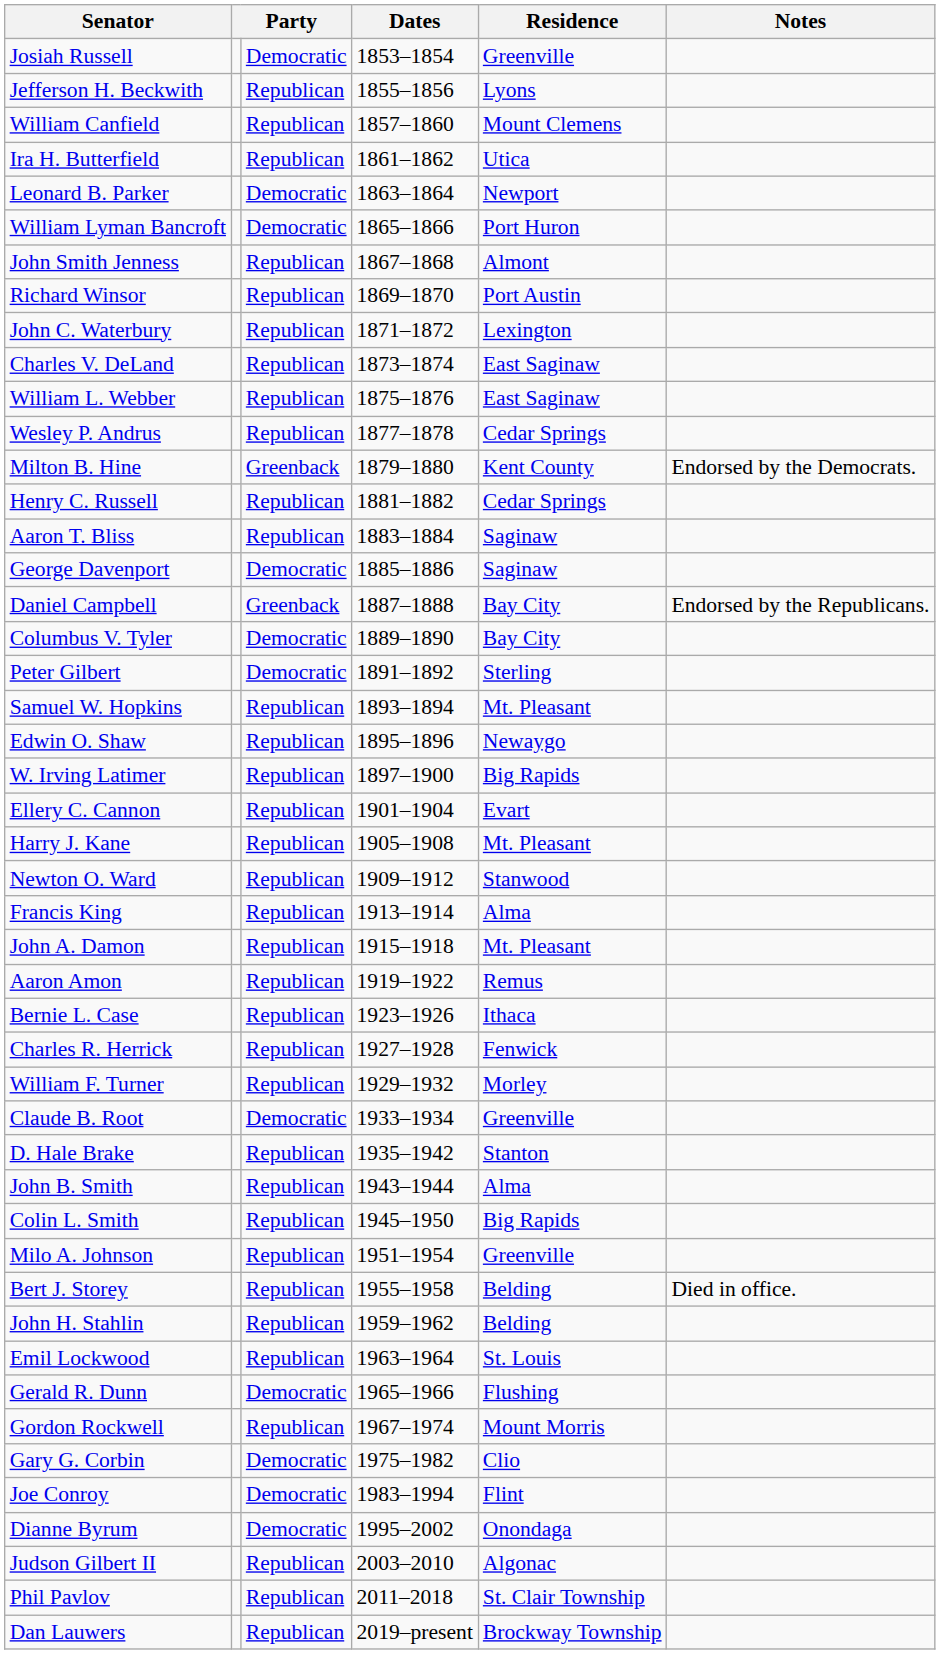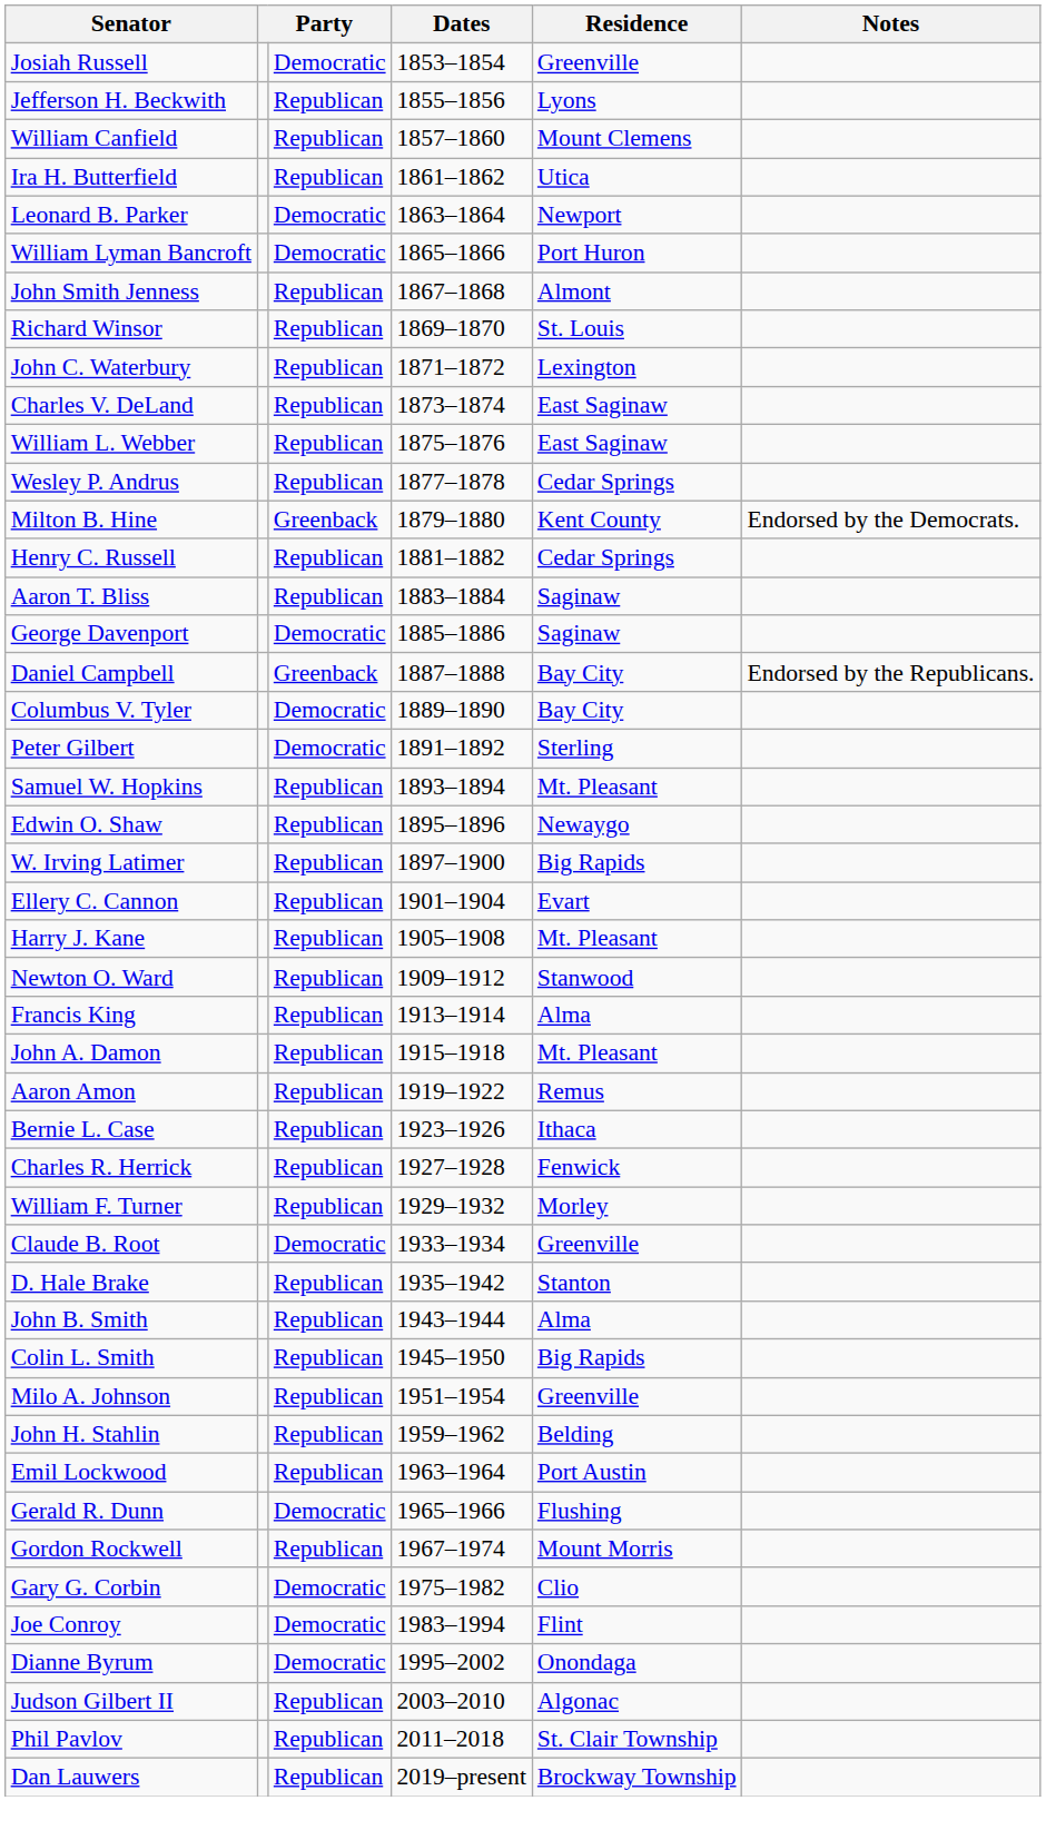 <table class=wikitable>
 <tr valign=bottom>
 <th>Senator</th>
 <th colspan="2">Party</th>
 <th>Dates</th>
 <th>Residence</th>
 <th>Notes</th>
 </tr>
 <tr>
 <td><a href='#'>Josiah Russell</a></td>
 <td bgcolor=></td>
 <td><a href='#'>Democratic</a></td>
 <td>1853–1854</td>
 <td><a href='#'>Greenville</a></td>
 <td></td>
 </tr>
 <tr>
 <td><a href='#'>Jefferson H. Beckwith</a></td>
 <td bgcolor=></td>
 <td><a href='#'>Republican</a></td>
 <td>1855–1856</td>
 <td><a href='#'>Lyons</a></td>
 <td></td>
 </tr>
 <tr>
 <td><a href='#'>William Canfield</a></td>
 <td bgcolor=></td>
 <td><a href='#'>Republican</a></td>
 <td>1857–1860</td>
 <td><a href='#'>Mount Clemens</a></td>
 <td></td>
 </tr>
 <tr>
 <td><a href='#'>Ira H. Butterfield</a></td>
 <td bgcolor=></td>
 <td><a href='#'>Republican</a></td>
 <td>1861–1862</td>
 <td><a href='#'>Utica</a></td>
 <td></td>
 </tr>
 <tr>
 <td><a href='#'>Leonard B. Parker</a></td>
 <td bgcolor=></td>
 <td><a href='#'>Democratic</a></td>
 <td>1863–1864</td>
 <td><a href='#'>Newport</a></td>
 <td></td>
 </tr>
 <tr>
 <td><a href='#'>William Lyman Bancroft</a></td>
 <td bgcolor=></td>
 <td><a href='#'>Democratic</a></td>
 <td>1865–1866</td>
 <td><a href='#'>Port Huron</a></td>
 <td></td>
 </tr>
 <tr>
 <td><a href='#'>John Smith Jenness</a></td>
 <td bgcolor=></td>
 <td><a href='#'>Republican</a></td>
 <td>1867–1868</td>
 <td><a href='#'>Almont</a></td>
 <td></td>
 </tr>
 <tr>
 <td><a href='#'>Richard Winsor</a></td>
 <td bgcolor=></td>
 <td><a href='#'>Republican</a></td>
 <td>1869–1870</td>
-<td><a href='#'>Port Austin</a></td>
+<td><a href='#'>St. Louis</a></td>
 <td></td>
 </tr>
 <tr>
 <td><a href='#'>John C. Waterbury</a></td>
 <td bgcolor=></td>
 <td><a href='#'>Republican</a></td>
 <td>1871–1872</td>
 <td><a href='#'>Lexington</a></td>
 <td></td>
 </tr>
 <tr>
 <td><a href='#'>Charles V. DeLand</a></td>
 <td bgcolor=></td>
 <td><a href='#'>Republican</a></td>
 <td>1873–1874</td>
 <td><a href='#'>East Saginaw</a></td>
 <td></td>
 </tr>
 <tr>
 <td><a href='#'>William L. Webber</a></td>
 <td bgcolor=></td>
 <td><a href='#'>Republican</a></td>
 <td>1875–1876</td>
 <td><a href='#'>East Saginaw</a></td>
 <td></td>
 </tr>
 <tr>
 <td><a href='#'>Wesley P. Andrus</a></td>
 <td bgcolor=></td>
 <td><a href='#'>Republican</a></td>
 <td>1877–1878</td>
 <td><a href='#'>Cedar Springs</a></td>
 <td></td>
 </tr>
 <tr>
 <td><a href='#'>Milton B. Hine</a></td>
 <td bgcolor=></td>
 <td><a href='#'>Greenback</a></td>
 <td>1879–1880</td>
 <td><a href='#'>Kent County</a></td>
 <td>Endorsed by the Democrats.</td>
 </tr>
 <tr>
 <td><a href='#'>Henry C. Russell</a></td>
 <td bgcolor=></td>
 <td><a href='#'>Republican</a></td>
 <td>1881–1882</td>
 <td><a href='#'>Cedar Springs</a></td>
 <td></td>
 </tr>
 <tr>
 <td><a href='#'>Aaron T. Bliss</a></td>
 <td bgcolor=></td>
 <td><a href='#'>Republican</a></td>
 <td>1883–1884</td>
 <td><a href='#'>Saginaw</a></td>
 <td></td>
 </tr>
 <tr>
 <td><a href='#'>George Davenport</a></td>
 <td bgcolor=></td>
 <td><a href='#'>Democratic</a></td>
 <td>1885–1886</td>
 <td><a href='#'>Saginaw</a></td>
 <td></td>
 </tr>
 <tr>
 <td><a href='#'>Daniel Campbell</a></td>
 <td bgcolor=></td>
 <td><a href='#'>Greenback</a></td>
 <td>1887–1888</td>
 <td><a href='#'>Bay City</a></td>
 <td>Endorsed by the Republicans.</td>
 </tr>
 <tr>
 <td><a href='#'>Columbus V. Tyler</a></td>
 <td bgcolor=></td>
 <td><a href='#'>Democratic</a></td>
 <td>1889–1890</td>
 <td><a href='#'>Bay City</a></td>
 <td></td>
 </tr>
 <tr>
 <td><a href='#'>Peter Gilbert</a></td>
 <td bgcolor=></td>
 <td><a href='#'>Democratic</a></td>
 <td>1891–1892</td>
 <td><a href='#'>Sterling</a></td>
 <td></td>
 </tr>
 <tr>
 <td><a href='#'>Samuel W. Hopkins</a></td>
 <td bgcolor=></td>
 <td><a href='#'>Republican</a></td>
 <td>1893–1894</td>
 <td><a href='#'>Mt. Pleasant</a></td>
 <td></td>
 </tr>
 <tr>
 <td><a href='#'>Edwin O. Shaw</a></td>
 <td bgcolor=></td>
 <td><a href='#'>Republican</a></td>
 <td>1895–1896</td>
 <td><a href='#'>Newaygo</a></td>
 <td></td>
 </tr>
 <tr>
 <td><a href='#'>W. Irving Latimer</a></td>
 <td bgcolor=></td>
 <td><a href='#'>Republican</a></td>
 <td>1897–1900</td>
 <td><a href='#'>Big Rapids</a></td>
 <td></td>
 </tr>
 <tr>
 <td><a href='#'>Ellery C. Cannon</a></td>
 <td bgcolor=></td>
 <td><a href='#'>Republican</a></td>
 <td>1901–1904</td>
 <td><a href='#'>Evart</a></td>
 <td></td>
 </tr>
 <tr>
 <td><a href='#'>Harry J. Kane</a></td>
 <td bgcolor=></td>
 <td><a href='#'>Republican</a></td>
 <td>1905–1908</td>
 <td><a href='#'>Mt. Pleasant</a></td>
 <td></td>
 </tr>
 <tr>
 <td><a href='#'>Newton O. Ward</a></td>
 <td bgcolor=></td>
 <td><a href='#'>Republican</a></td>
 <td>1909–1912</td>
 <td><a href='#'>Stanwood</a></td>
 <td></td>
 </tr>
 <tr>
 <td><a href='#'>Francis King</a></td>
 <td bgcolor=></td>
 <td><a href='#'>Republican</a></td>
 <td>1913–1914</td>
 <td><a href='#'>Alma</a></td>
 <td></td>
 </tr>
 <tr>
 <td><a href='#'>John A. Damon</a></td>
 <td bgcolor=></td>
 <td><a href='#'>Republican</a></td>
 <td>1915–1918</td>
 <td><a href='#'>Mt. Pleasant</a></td>
 <td></td>
 </tr>
 <tr>
 <td><a href='#'>Aaron Amon</a></td>
 <td bgcolor=></td>
 <td><a href='#'>Republican</a></td>
 <td>1919–1922</td>
 <td><a href='#'>Remus</a></td>
 <td></td>
 </tr>
 <tr>
 <td><a href='#'>Bernie L. Case</a></td>
 <td bgcolor=></td>
 <td><a href='#'>Republican</a></td>
 <td>1923–1926</td>
 <td><a href='#'>Ithaca</a></td>
 <td></td>
 </tr>
 <tr>
 <td><a href='#'>Charles R. Herrick</a></td>
 <td bgcolor=></td>
 <td><a href='#'>Republican</a></td>
 <td>1927–1928</td>
 <td><a href='#'>Fenwick</a></td>
 <td></td>
 </tr>
 <tr>
 <td><a href='#'>William F. Turner</a></td>
 <td bgcolor=></td>
 <td><a href='#'>Republican</a></td>
 <td>1929–1932</td>
 <td><a href='#'>Morley</a></td>
 <td></td>
 </tr>
 <tr>
 <td><a href='#'>Claude B. Root</a></td>
 <td bgcolor=></td>
 <td><a href='#'>Democratic</a></td>
 <td>1933–1934</td>
 <td><a href='#'>Greenville</a></td>
 <td></td>
 </tr>
 <tr>
 <td><a href='#'>D. Hale Brake</a></td>
 <td bgcolor=></td>
 <td><a href='#'>Republican</a></td>
 <td>1935–1942</td>
 <td><a href='#'>Stanton</a></td>
 <td></td>
 </tr>
 <tr>
 <td><a href='#'>John B. Smith</a></td>
 <td bgcolor=></td>
 <td><a href='#'>Republican</a></td>
 <td>1943–1944</td>
 <td><a href='#'>Alma</a></td>
 <td></td>
 </tr>
 <tr>
 <td><a href='#'>Colin L. Smith</a></td>
 <td bgcolor=></td>
 <td><a href='#'>Republican</a></td>
 <td>1945–1950</td>
 <td><a href='#'>Big Rapids</a></td>
 <td></td>
 </tr>
 <tr>
 <td><a href='#'>Milo A. Johnson</a></td>
 <td bgcolor=></td>
 <td><a href='#'>Republican</a></td>
 <td>1951–1954</td>
 <td><a href='#'>Greenville</a></td>
 <td></td>
 </tr>
 <tr>
-<td><a href='#'>Bert J. Storey</a></td>
-<td bgcolor=></td>
-<td><a href='#'>Republican</a></td>
-<td>1955–1958</td>
-<td><a href='#'>Belding</a></td>
-<td>Died in office.</td>
-</tr>
-<tr>
 <td><a href='#'>John H. Stahlin</a></td>
 <td bgcolor=></td>
 <td><a href='#'>Republican</a></td>
 <td>1959–1962</td>
 <td><a href='#'>Belding</a></td>
 <td></td>
 </tr>
 <tr>
 <td><a href='#'>Emil Lockwood</a></td>
 <td bgcolor=></td>
 <td><a href='#'>Republican</a></td>
 <td>1963–1964</td>
-<td><a href='#'>St. Louis</a></td>
+<td><a href='#'>Port Austin</a></td>
 <td></td>
 </tr>
 <tr>
 <td><a href='#'>Gerald R. Dunn</a></td>
 <td bgcolor=></td>
 <td><a href='#'>Democratic</a></td>
 <td>1965–1966</td>
 <td><a href='#'>Flushing</a></td>
 <td></td>
 </tr>
 <tr>
 <td><a href='#'>Gordon Rockwell</a></td>
 <td bgcolor=></td>
 <td><a href='#'>Republican</a></td>
 <td>1967–1974</td>
 <td><a href='#'>Mount Morris</a></td>
 <td></td>
 </tr>
 <tr>
 <td><a href='#'>Gary G. Corbin</a></td>
 <td bgcolor=></td>
 <td><a href='#'>Democratic</a></td>
 <td>1975–1982</td>
 <td><a href='#'>Clio</a></td>
 <td></td>
 </tr>
 <tr>
 <td><a href='#'>Joe Conroy</a></td>
 <td bgcolor=></td>
 <td><a href='#'>Democratic</a></td>
 <td>1983–1994</td>
 <td><a href='#'>Flint</a></td>
 <td></td>
 </tr>
 <tr>
 <td><a href='#'>Dianne Byrum</a></td>
 <td bgcolor=></td>
 <td><a href='#'>Democratic</a></td>
 <td>1995–2002</td>
 <td><a href='#'>Onondaga</a></td>
 <td></td>
 </tr>
 <tr>
 <td><a href='#'>Judson Gilbert II</a></td>
 <td bgcolor=></td>
 <td><a href='#'>Republican</a></td>
 <td>2003–2010</td>
 <td><a href='#'>Algonac</a></td>
 <td></td>
 </tr>
 <tr>
 <td><a href='#'>Phil Pavlov</a></td>
 <td bgcolor=></td>
 <td><a href='#'>Republican</a></td>
 <td>2011–2018</td>
 <td><a href='#'>St. Clair Township</a></td>
 <td></td>
 </tr>
 <tr>
 <td><a href='#'>Dan Lauwers</a></td>
 <td bgcolor=></td>
 <td><a href='#'>Republican</a></td>
 <td>2019–present</td>
 <td><a href='#'>Brockway Township</a></td>
 <td></td>
 </tr>
 </table>
